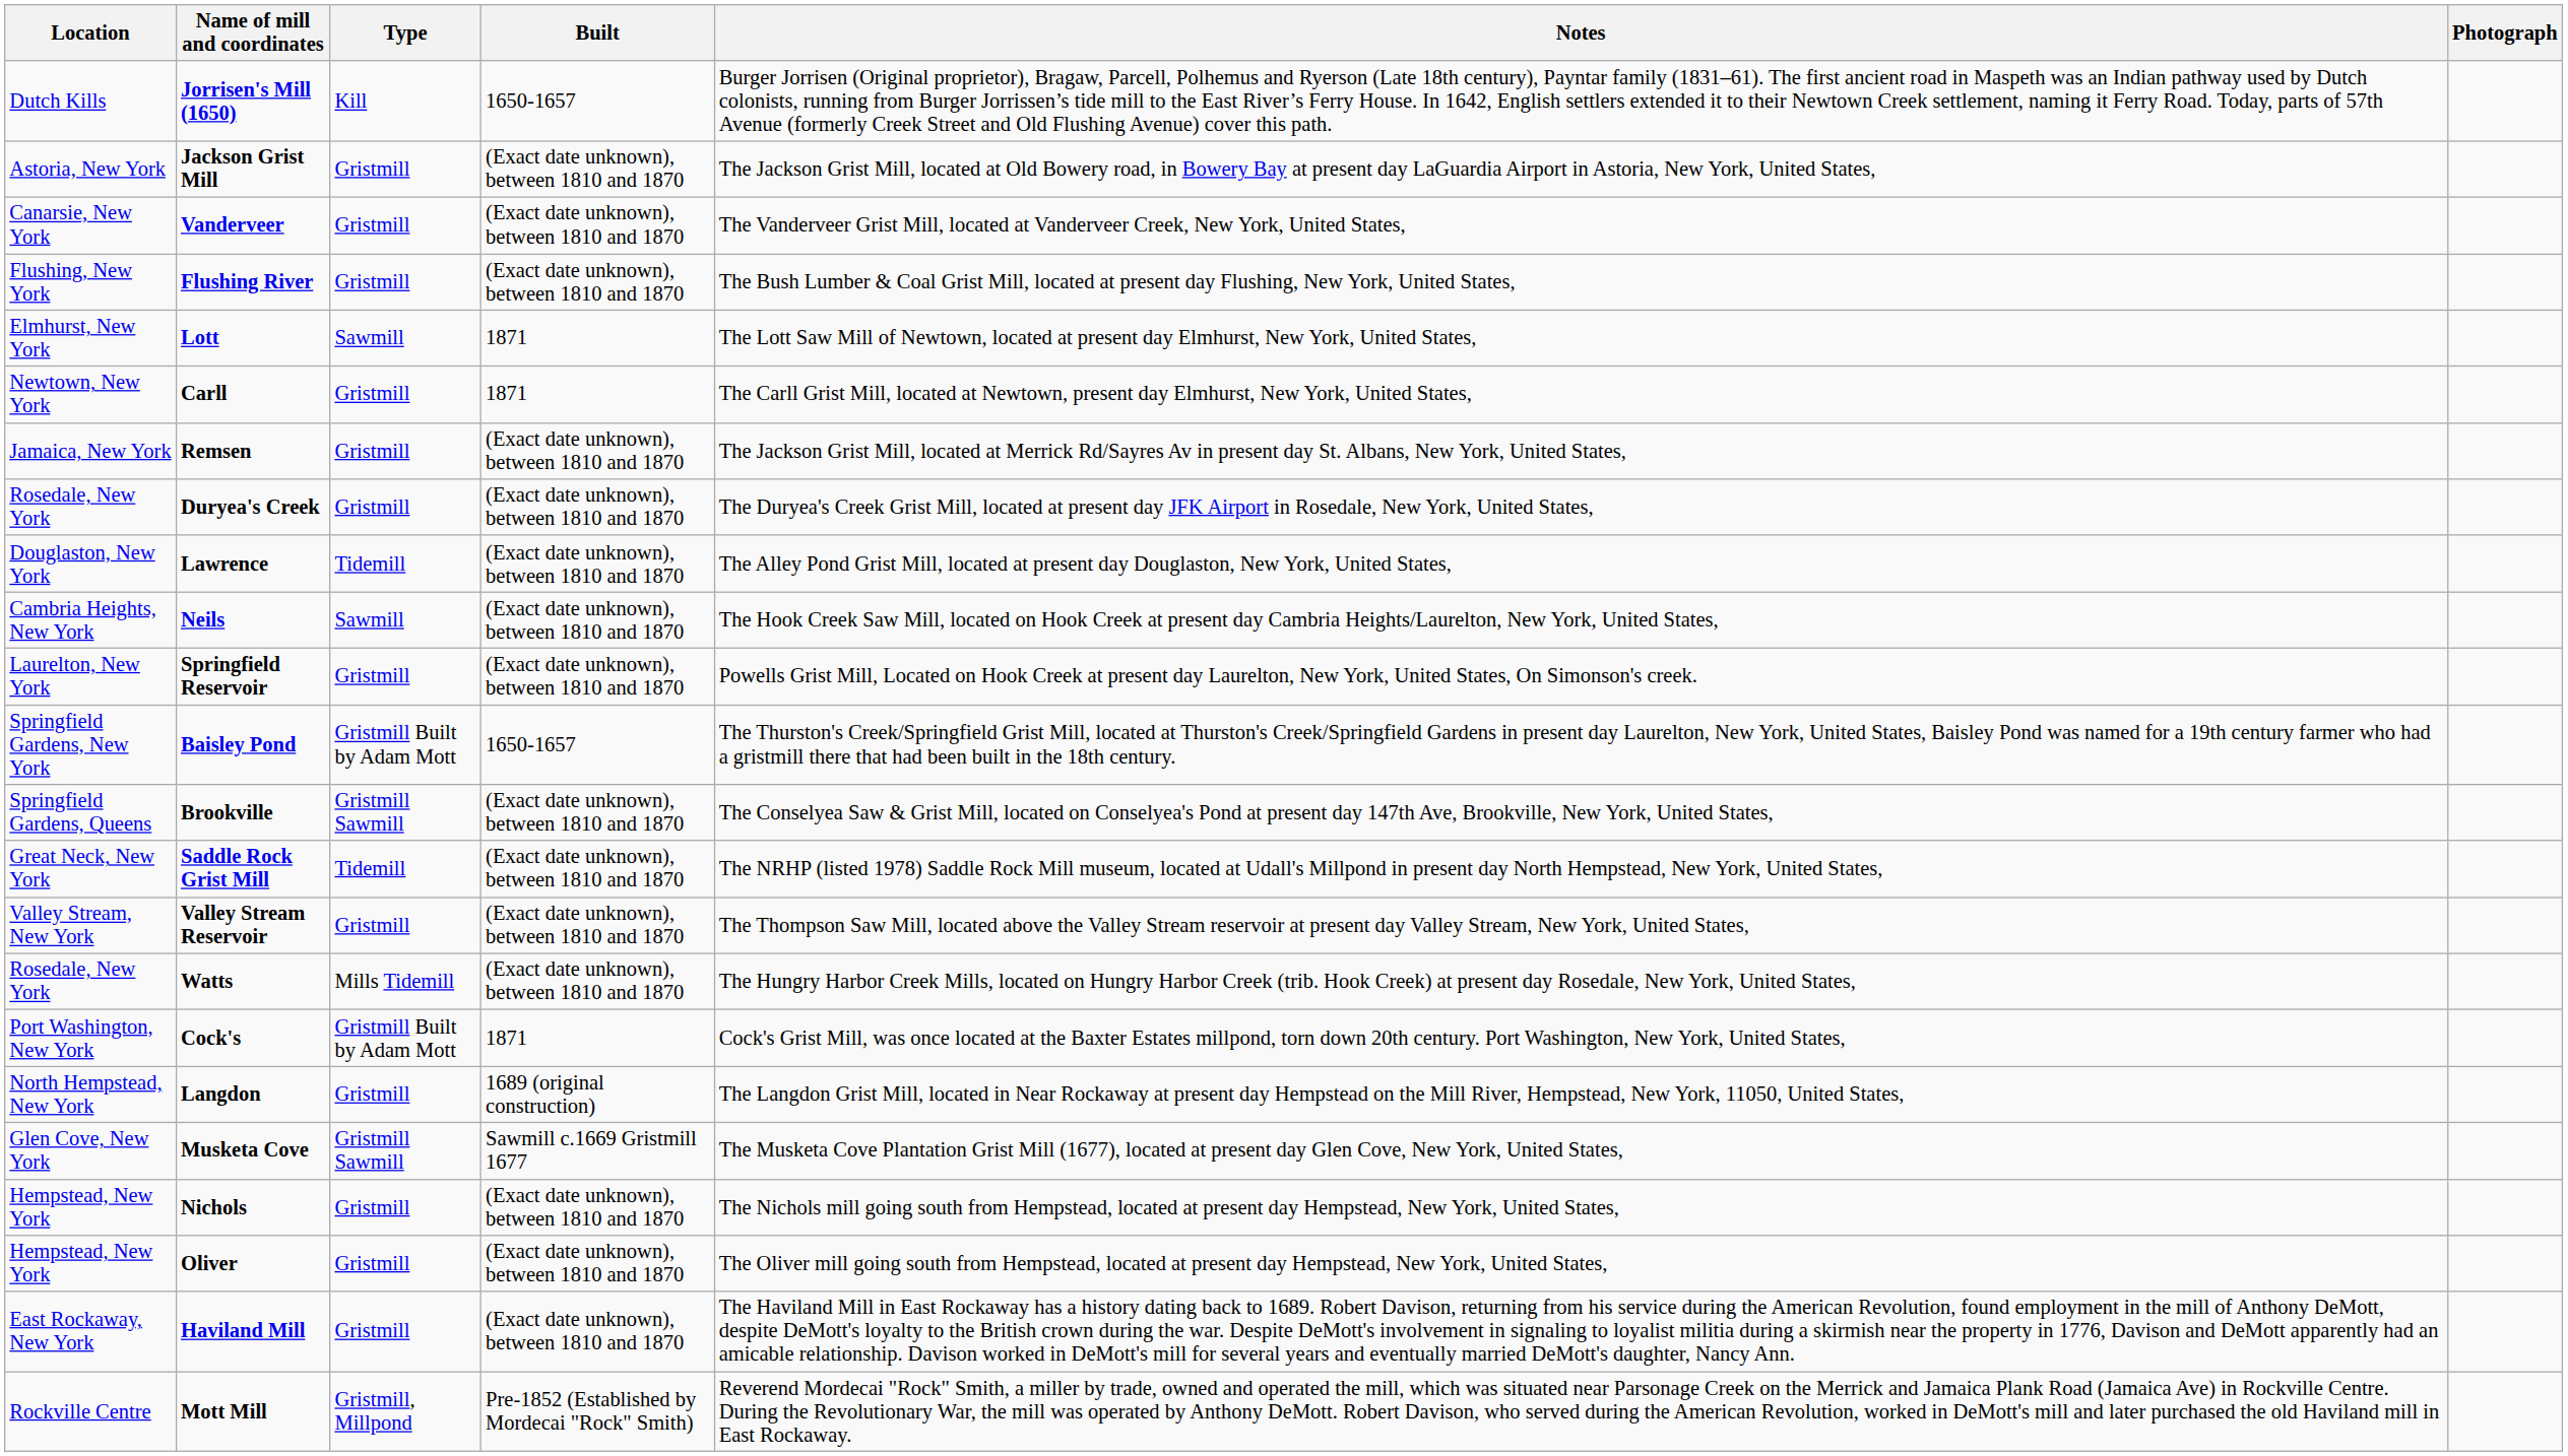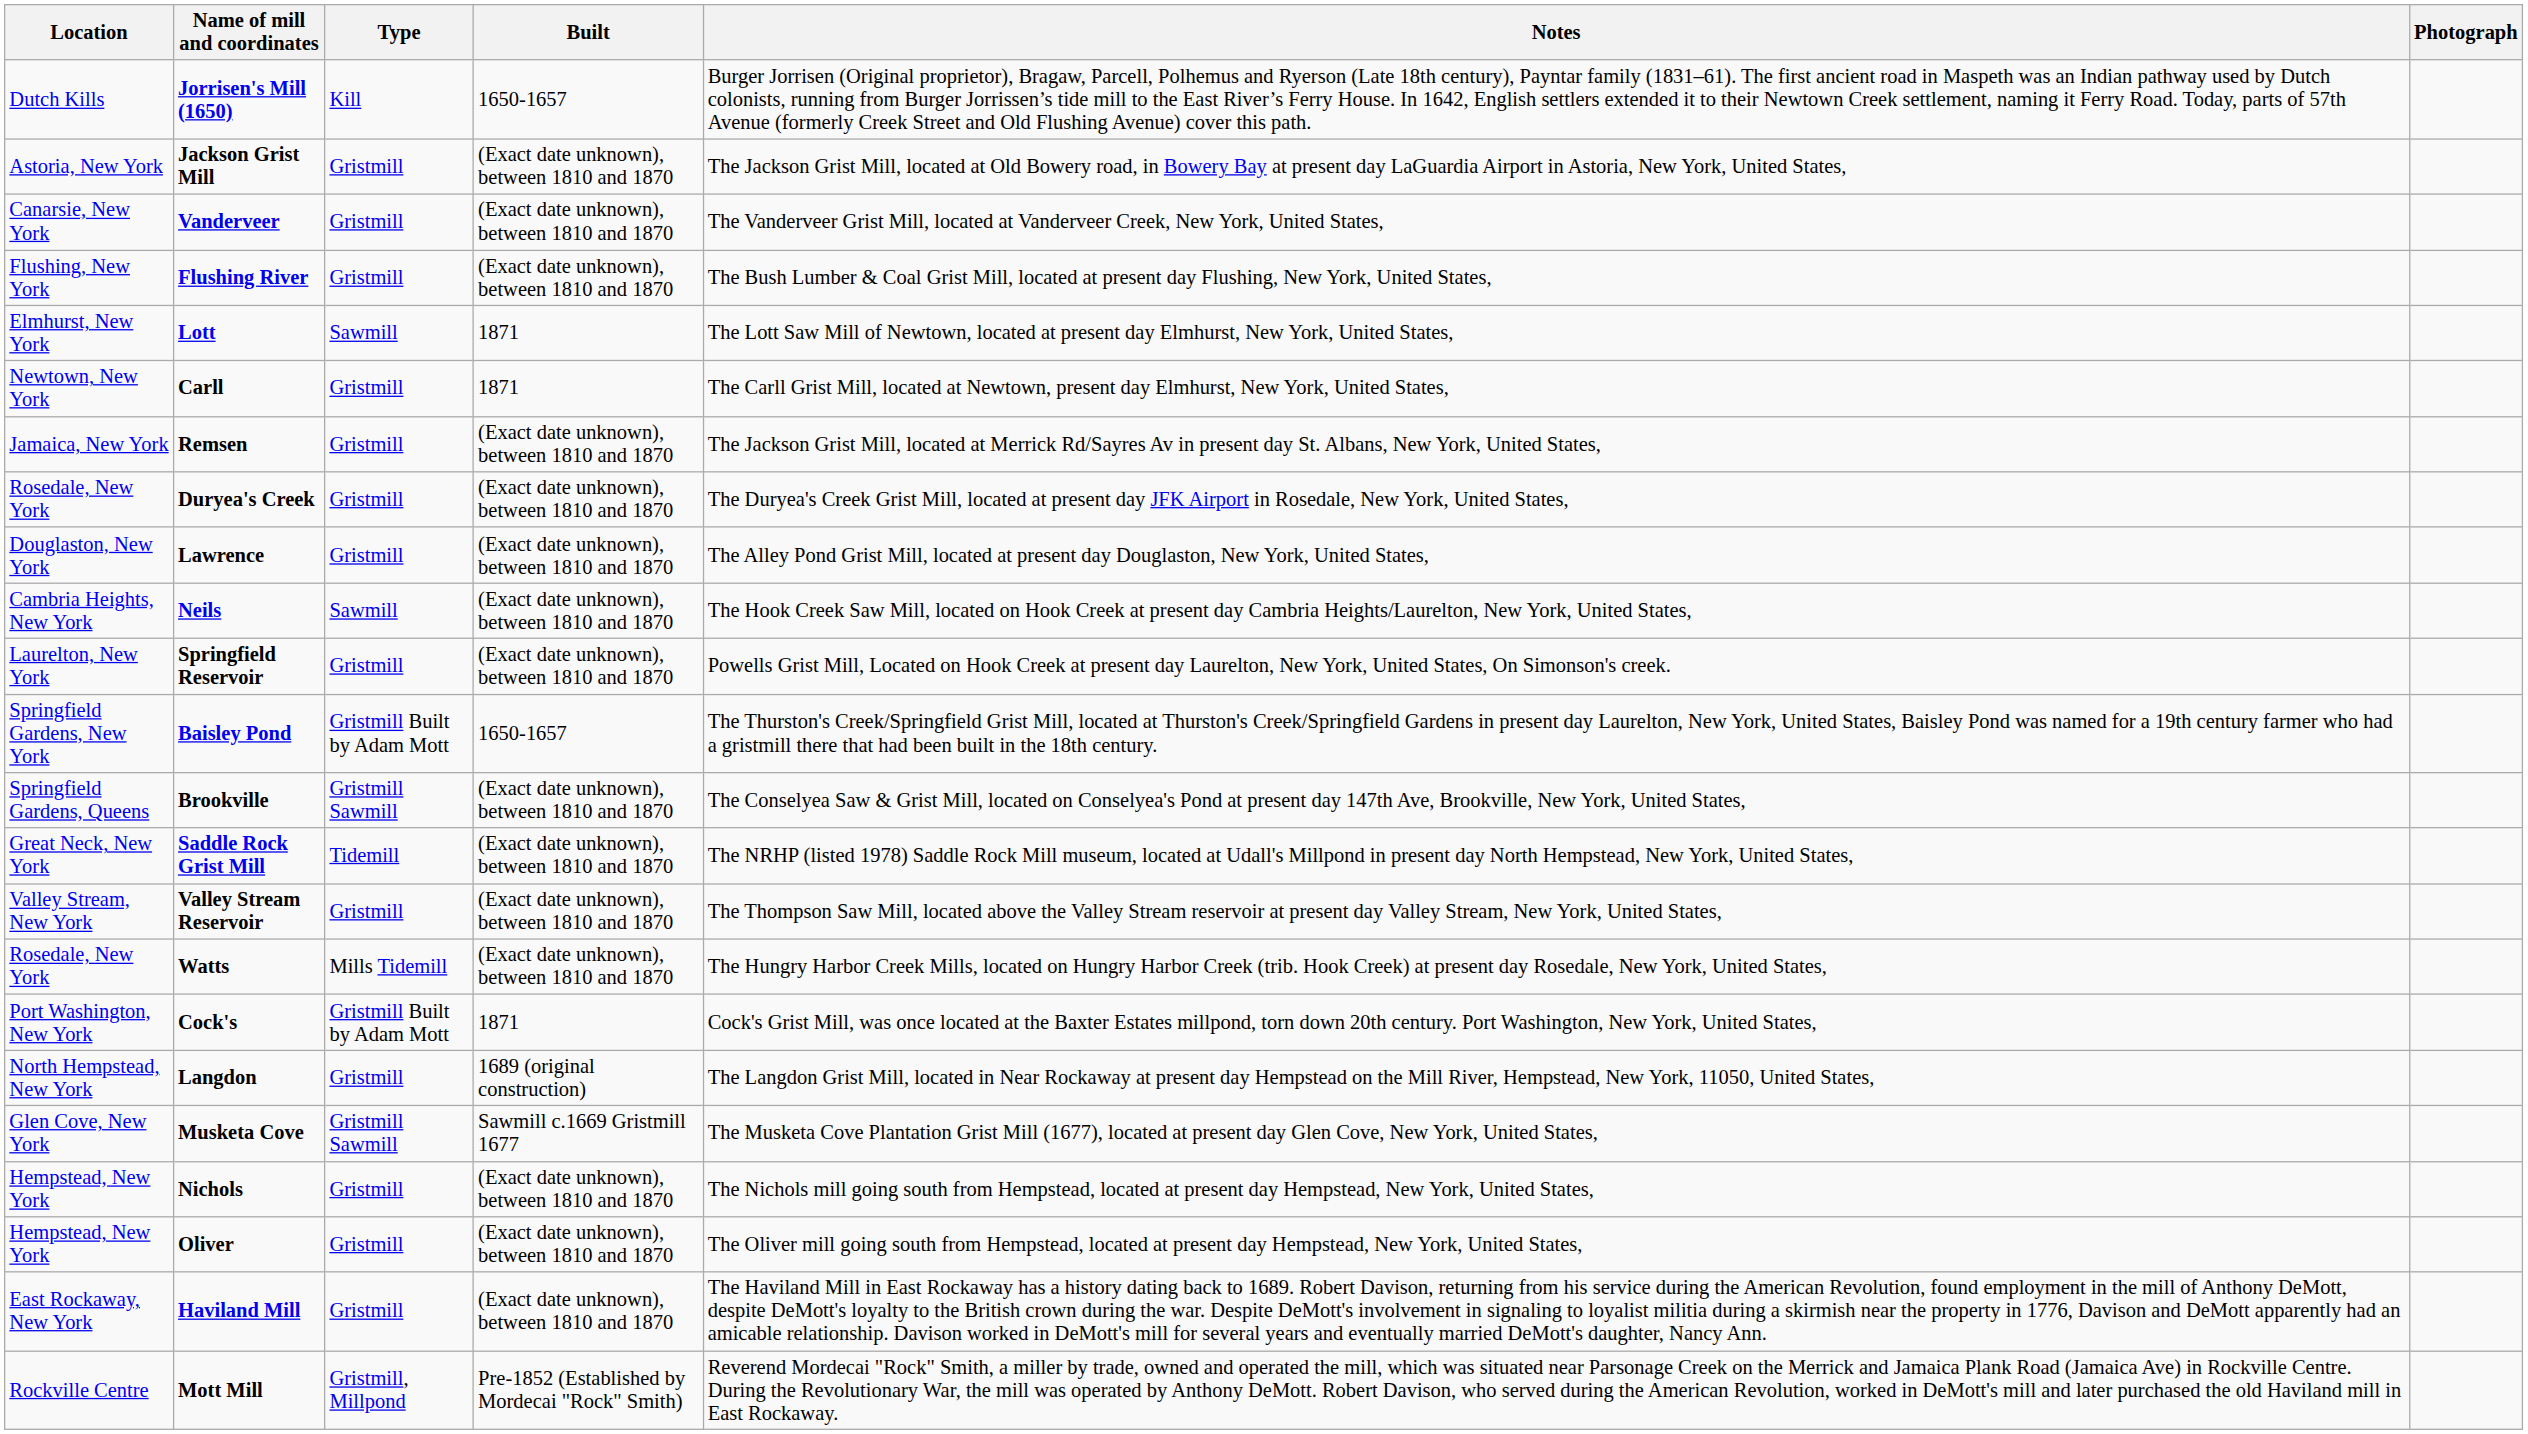 <table class="wikitable">
 <tr>
 <th>Location</th>
 <th>Name of mill<br>and coordinates</th>
 <th>Type</th>
 <th>Built</th>
 <th>Notes</th>
 <th>Photograph</th>
 </tr>
 <tr>
 <td><a href='#'>Dutch Kills</a></td>
 <td><strong><a href='#'>Jorrisen's Mill (1650)</a></strong></td>
 <td><a href='#'>Kill</a></td>
 <td>1650-1657</td>
 <td>Burger Jorrisen (Original proprietor), Bragaw, Parcell, Polhemus and Ryerson (Late 18th century), Payntar family (1831–61). The first ancient road in Maspeth was an Indian pathway used by Dutch colonists, running from Burger Jorrissen’s tide mill to the East River’s Ferry House. In 1642, English settlers extended it to their Newtown Creek settlement, naming it Ferry Road. Today, parts of 57th Avenue (formerly Creek Street and Old Flushing Avenue) cover this path.</td>
 <td></td>
 </tr>
 <tr>
 <td><a href='#'>Astoria, New York</a></td>
 <td><strong>Jackson Grist Mill</strong></td>
 <td><a href='#'>Gristmill</a></td>
 <td>(Exact date unknown), between 1810 and 1870</td>
 <td>The Jackson Grist Mill, located at Old Bowery road, in <a href='#'>Bowery Bay</a> at present day LaGuardia Airport in Astoria, New York, United States,</td>
 <td></td>
 </tr>
 <tr>
 <td><a href='#'>Canarsie, New York</a></td>
 <td><strong><a href='#'>Vanderveer</a></strong></td>
 <td><a href='#'>Gristmill</a></td>
 <td>(Exact date unknown), between 1810 and 1870</td>
 <td>The Vanderveer Grist Mill, located at Vanderveer Creek, New York, United States,</td>
 <td></td>
 </tr>
 <tr>
 <td><a href='#'>Flushing, New York</a></td>
 <td><strong><a href='#'>Flushing River</a></strong></td>
 <td><a href='#'>Gristmill</a></td>
 <td>(Exact date unknown), between 1810 and 1870</td>
 <td>The Bush Lumber & Coal Grist Mill, located at present day Flushing, New York, United States,</td>
 <td></td>
 </tr>
 <tr>
 <td><a href='#'>Elmhurst, New York</a></td>
 <td><strong><a href='#'>Lott</a></strong></td>
 <td><a href='#'>Sawmill</a></td>
 <td>1871</td>
 <td>The Lott Saw Mill of Newtown, located at present day Elmhurst, New York, United States,</td>
 <td></td>
 </tr>
 <tr>
 <td><a href='#'>Newtown, New York</a></td>
 <td><strong>Carll</strong></td>
 <td><a href='#'>Gristmill</a></td>
 <td>1871</td>
 <td>The Carll Grist Mill, located at Newtown, present day Elmhurst, New York, United States,</td>
 <td></td>
 </tr>
 <tr>
 <td><a href='#'>Jamaica, New York</a></td>
 <td><strong>Remsen</strong></td>
 <td><a href='#'>Gristmill</a></td>
 <td>(Exact date unknown), between 1810 and 1870</td>
 <td>The Jackson Grist Mill, located at Merrick Rd/Sayres Av in present day St. Albans, New York, United States,</td>
 <td></td>
 </tr>
 <tr>
 <td><a href='#'>Rosedale, New York</a></td>
 <td><strong>Duryea's Creek</strong></td>
 <td><a href='#'>Gristmill</a></td>
 <td>(Exact date unknown), between 1810 and 1870</td>
 <td>The Duryea's Creek Grist Mill, located at present day <a href='#'>JFK Airport</a> in Rosedale, New York, United States,</td>
 <td></td>
 </tr>
 <tr>
 <td><a href='#'>Douglaston, New York</a></td>
 <td><strong>Lawrence</strong></td>
-<td><a href='#'>Tidemill</a></td>
+<td><a href='#'>Gristmill</a></td>
 <td>(Exact date unknown), between 1810 and 1870</td>
 <td>The Alley Pond Grist Mill, located at present day Douglaston, New York, United States,</td>
 <td></td>
 </tr>
 <tr>
 <td><a href='#'>Cambria Heights, New York</a></td>
 <td><strong><a href='#'>Neils</a></strong></td>
 <td><a href='#'>Sawmill</a></td>
 <td>(Exact date unknown), between 1810 and 1870</td>
 <td>The Hook Creek Saw Mill, located on Hook Creek at present day Cambria Heights/Laurelton, New York, United States,</td>
 <td></td>
 </tr>
 <tr>
 <td><a href='#'>Laurelton, New York</a></td>
 <td><strong>Springfield Reservoir</strong></td>
 <td><a href='#'>Gristmill</a></td>
 <td>(Exact date unknown), between 1810 and 1870</td>
 <td>Powells Grist Mill, Located on Hook Creek at present day Laurelton, New York, United States, On Simonson's creek.</td>
 <td></td>
 </tr>
 <tr>
 <td><a href='#'>Springfield Gardens, New York</a></td>
 <td><strong><a href='#'>Baisley Pond</a></strong></td>
 <td><a href='#'>Gristmill</a> Built by Adam Mott</td>
 <td>1650-1657</td>
 <td>The Thurston's Creek/Springfield Grist Mill, located at Thurston's Creek/Springfield Gardens in present day Laurelton, New York, United States, Baisley Pond was named for a 19th century farmer who had a gristmill there that had been built in the 18th century.</td>
 <td></td>
 </tr>
 <tr>
 <td><a href='#'>Springfield Gardens, Queens</a></td>
 <td><strong>Brookville</strong></td>
 <td><a href='#'>Gristmill</a> <a href='#'>Sawmill</a></td>
 <td>(Exact date unknown), between 1810 and 1870</td>
 <td>The Conselyea Saw & Grist Mill, located on Conselyea's Pond at present day 147th Ave, Brookville, New York, United States,</td>
 <td></td>
 </tr>
 <tr>
 <td><a href='#'>Great Neck, New York</a></td>
 <td><strong><a href='#'>Saddle Rock Grist Mill</a></strong></td>
 <td><a href='#'>Tidemill</a></td>
 <td>(Exact date unknown), between 1810 and 1870</td>
 <td>The NRHP (listed 1978) Saddle Rock Mill museum, located at Udall's Millpond in present day North Hempstead, New York, United States,</td>
 <td></td>
 </tr>
 <tr>
 <td><a href='#'>Valley Stream, New York</a></td>
 <td><strong>Valley Stream Reservoir</strong></td>
 <td><a href='#'>Gristmill</a></td>
 <td>(Exact date unknown), between 1810 and 1870</td>
 <td>The Thompson Saw Mill, located above the Valley Stream reservoir at present day Valley Stream, New York, United States,</td>
 <td></td>
 </tr>
 <tr>
 <td><a href='#'>Rosedale, New York</a></td>
 <td><strong>Watts</strong></td>
 <td>Mills <a href='#'>Tidemill</a></td>
 <td>(Exact date unknown), between 1810 and 1870</td>
 <td>The Hungry Harbor Creek Mills, located on Hungry Harbor Creek (trib. Hook Creek) at present day Rosedale, New York, United States,</td>
 <td></td>
 </tr>
 <tr>
 <td><a href='#'>Port Washington, New York</a></td>
 <td><strong>Cock's</strong></td>
 <td><a href='#'>Gristmill</a> Built by Adam Mott</td>
 <td>1871</td>
 <td>Cock's Grist Mill, was once located at the Baxter Estates millpond, torn down 20th century. Port Washington, New York, United States,</td>
 <td></td>
 </tr>
 <tr>
 <td><a href='#'>North Hempstead, New York</a></td>
 <td><strong>Langdon</strong></td>
 <td><a href='#'>Gristmill</a></td>
 <td>1689 (original construction)</td>
 <td>The Langdon Grist Mill, located in Near Rockaway at present day Hempstead on the Mill River, Hempstead, New York, 11050, United States,</td>
 <td></td>
 </tr>
 <tr>
 <td><a href='#'>Glen Cove, New York</a></td>
 <td><strong>Musketa Cove</strong></td>
 <td><a href='#'>Gristmill</a> <a href='#'>Sawmill</a></td>
 <td>Sawmill c.1669 Gristmill 1677</td>
 <td>The Musketa Cove Plantation Grist Mill (1677), located at present day Glen Cove, New York, United States,</td>
 <td></td>
 </tr>
 <tr>
 <td><a href='#'>Hempstead, New York</a></td>
 <td><strong>Nichols</strong></td>
 <td><a href='#'>Gristmill</a></td>
 <td>(Exact date unknown), between 1810 and 1870</td>
 <td>The Nichols mill going south from Hempstead, located at present day Hempstead, New York, United States,</td>
 <td></td>
 </tr>
 <tr>
 <td><a href='#'>Hempstead, New York</a></td>
 <td><strong>Oliver</strong></td>
 <td><a href='#'>Gristmill</a></td>
 <td>(Exact date unknown), between 1810 and 1870</td>
 <td>The Oliver mill going south from Hempstead, located at present day Hempstead, New York, United States,</td>
 <td></td>
 </tr>
 <tr>
 <td><a href='#'>East Rockaway, New York</a></td>
 <td><strong><a href='#'>Haviland Mill</a></strong></td>
 <td><a href='#'>Gristmill</a></td>
 <td>(Exact date unknown), between 1810 and 1870</td>
 <td>The Haviland Mill in East Rockaway has a  history dating back to 1689. Robert Davison, returning from his service during the American Revolution, found employment in the mill of Anthony DeMott, despite DeMott's loyalty to the British crown during the war. Despite DeMott's involvement in signaling to loyalist militia during a skirmish near the property in 1776, Davison and DeMott apparently had an amicable relationship. Davison worked in DeMott's mill for several years and eventually married DeMott's daughter, Nancy Ann.</td>
 <td></td>
 </tr>
 <tr>
 <td><a href='#'>Rockville Centre</a></td>
 <td><strong>Mott Mill</strong></td>
 <td><a href='#'>Gristmill</a>, <a href='#'>Millpond</a></td>
 <td>Pre-1852 (Established by Mordecai "Rock" Smith)</td>
 <td>Reverend Mordecai "Rock" Smith, a miller by trade, owned and operated the mill, which was situated near Parsonage Creek on the Merrick and Jamaica Plank Road (Jamaica Ave) in Rockville Centre.  During the Revolutionary War, the mill was operated by Anthony DeMott. Robert Davison, who served during the American Revolution, worked in DeMott's mill and later purchased the old Haviland mill in East Rockaway.</td>
 <td></td>
 </tr>
 </table>
